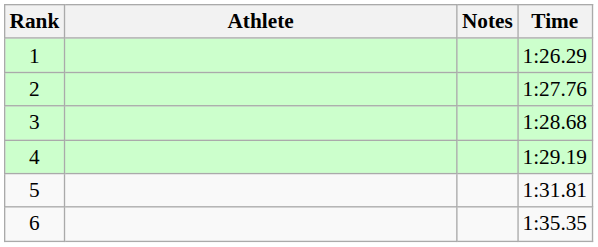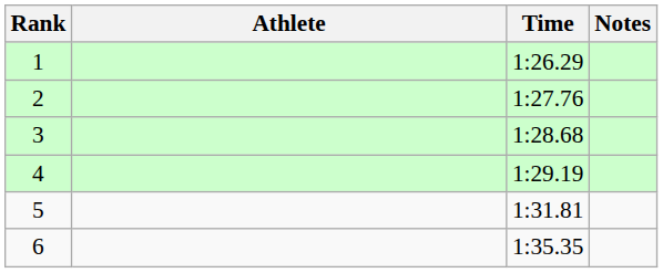 <table class="wikitable" style="text-align:center">
 <tr>
 <th>Rank</th>
 <th Style="width:18em">Athlete</th>
+<th>Time</th>
 <th>Notes</th>
-<th>Time</th>
 </tr>
 <tr style="background:#cfc">
 <td>1</td>
 <td style="text-align:left"></td>
+<td>1:26.29</td>
 <td></td>
-<td>1:26.29</td>
 </tr>
 <tr style="background:#cfc">
 <td>2</td>
 <td style="text-align:left"></td>
+<td>1:27.76</td>
 <td></td>
-<td>1:27.76</td>
 </tr>
 <tr style="background:#cfc">
 <td>3</td>
 <td style="text-align:left"></td>
+<td>1:28.68</td>
 <td></td>
-<td>1:28.68</td>
 </tr>
 <tr style="background:#cfc">
 <td>4</td>
 <td style="text-align:left"></td>
+<td>1:29.19</td>
 <td></td>
-<td>1:29.19</td>
 </tr>
 <tr>
 <td>5</td>
 <td style="text-align:left"></td>
+<td>1:31.81</td>
 <td></td>
-<td>1:31.81</td>
 </tr>
 <tr>
 <td>6</td>
 <td style="text-align:left"></td>
+<td>1:35.35</td>
 <td></td>
-<td>1:35.35</td>
 </tr>
 </table>
